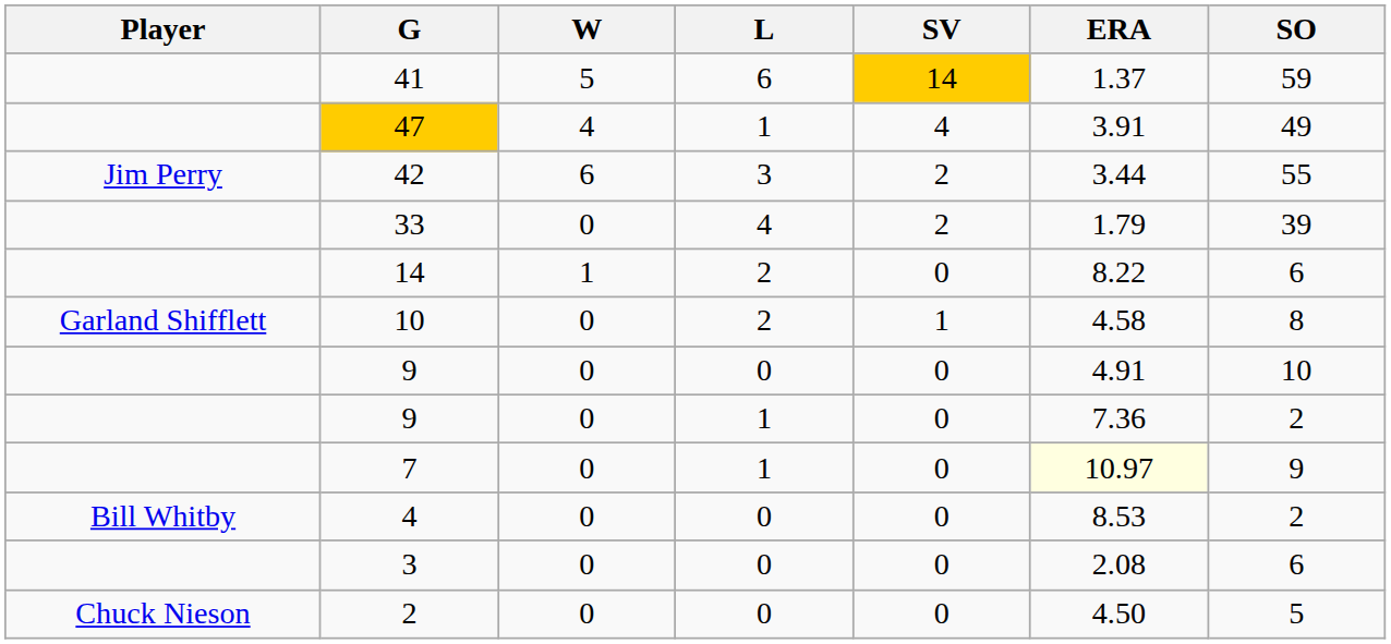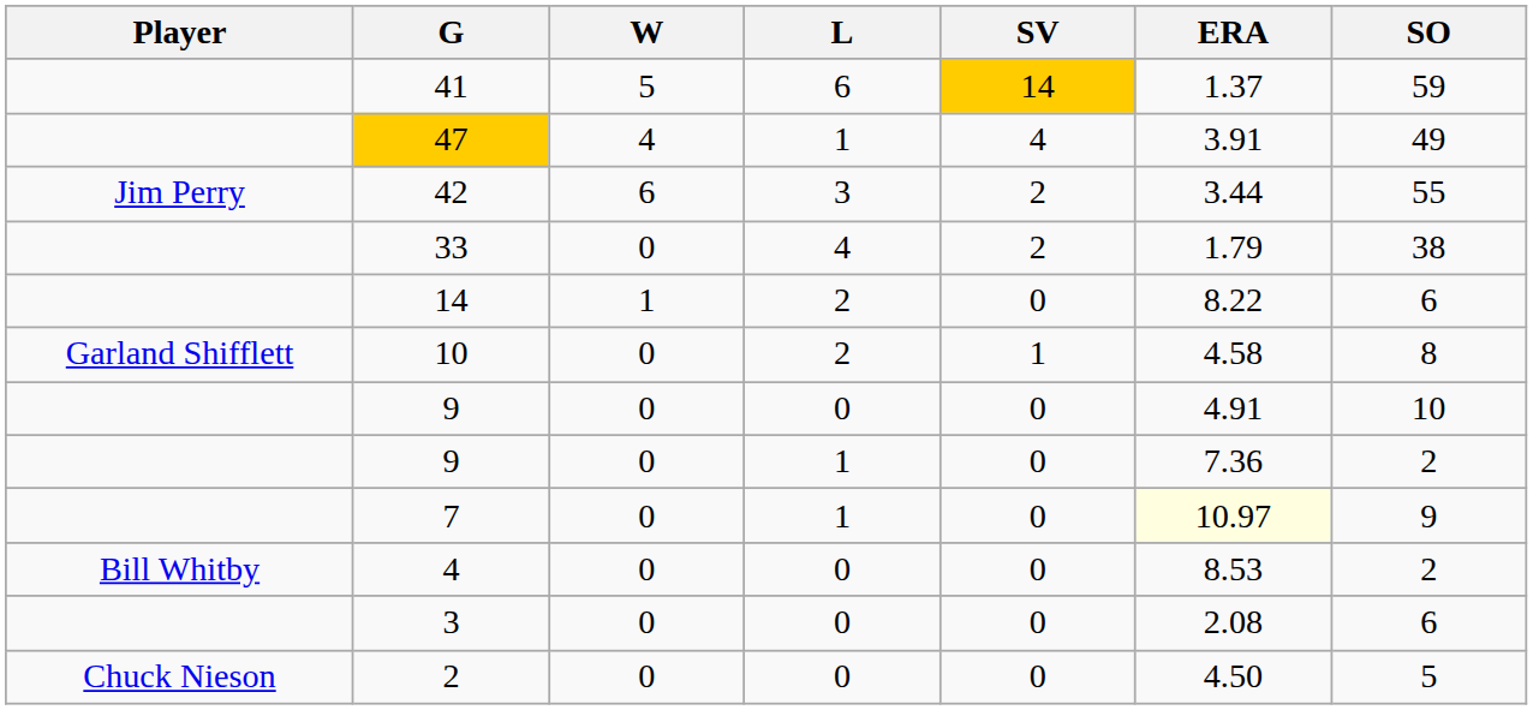 <table class="wikitable sortable">
 <tr>
 <th bgcolor="#DDDDFF" width="16%">Player</th>
 <th bgcolor="#DDDDFF" width="9%">G</th>
 <th bgcolor="#DDDDFF" width="9%">W</th>
 <th bgcolor="#DDDDFF" width="9%">L</th>
 <th bgcolor="#DDDDFF" width="9%">SV</th>
 <th bgcolor="#DDDDFF" width="9%">ERA</th>
 <th bgcolor="#DDDDFF" width="9%">SO</th>
 </tr>
 <tr align="center">
 <td></td>
 <td>41</td>
 <td>5</td>
 <td>6</td>
 <td bgcolor="#FFCC00">14</td>
 <td>1.37</td>
 <td>59</td>
 </tr>
 <tr align="center">
 <td></td>
 <td bgcolor="#FFCC00">47</td>
 <td>4</td>
 <td>1</td>
 <td>4</td>
 <td>3.91</td>
 <td>49</td>
 </tr>
 <tr align="center">
 <td><a href='#'>Jim Perry</a></td>
 <td>42</td>
 <td>6</td>
 <td>3</td>
 <td>2</td>
 <td>3.44</td>
 <td>55</td>
 </tr>
 <tr align=center>
 <td></td>
 <td>33</td>
 <td>0</td>
 <td>4</td>
 <td>2</td>
 <td>1.79</td>
-<td>39</td>
+<td>38</td>
 </tr>
 <tr align="center">
 <td></td>
 <td>14</td>
 <td>1</td>
 <td>2</td>
 <td>0</td>
 <td>8.22</td>
 <td>6</td>
 </tr>
 <tr align="center">
 <td><a href='#'>Garland Shifflett</a></td>
 <td>10</td>
 <td>0</td>
 <td>2</td>
 <td>1</td>
 <td>4.58</td>
 <td>8</td>
 </tr>
 <tr align=center>
 <td></td>
 <td>9</td>
 <td>0</td>
 <td>0</td>
 <td>0</td>
 <td>4.91</td>
 <td>10</td>
 </tr>
 <tr align="center">
 <td></td>
 <td>9</td>
 <td>0</td>
 <td>1</td>
 <td>0</td>
 <td>7.36</td>
 <td>2</td>
 </tr>
 <tr align="center">
 <td></td>
 <td>7</td>
 <td>0</td>
 <td>1</td>
 <td>0</td>
 <td style="background: lightyellow;">10.97</td>
 <td>9</td>
 </tr>
 <tr align="center">
 <td><a href='#'>Bill Whitby</a></td>
 <td>4</td>
 <td>0</td>
 <td>0</td>
 <td>0</td>
 <td>8.53</td>
 <td>2</td>
 </tr>
 <tr align=center>
 <td></td>
 <td>3</td>
 <td>0</td>
 <td>0</td>
 <td>0</td>
 <td>2.08</td>
 <td>6</td>
 </tr>
 <tr align="center">
 <td><a href='#'>Chuck Nieson</a></td>
 <td>2</td>
 <td>0</td>
 <td>0</td>
 <td>0</td>
 <td>4.50</td>
 <td>5</td>
 </tr>
 </table>
